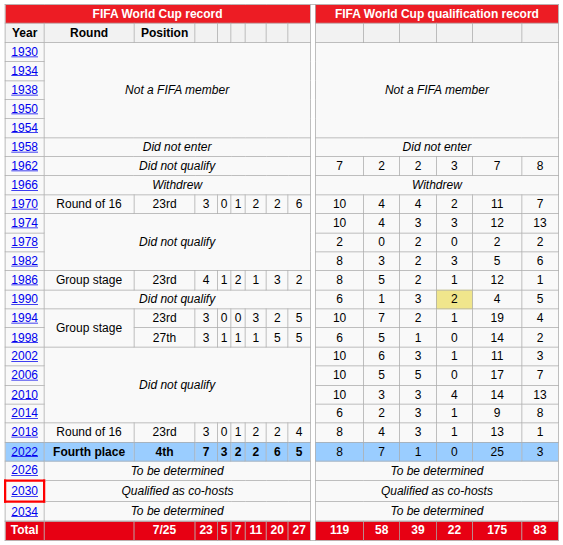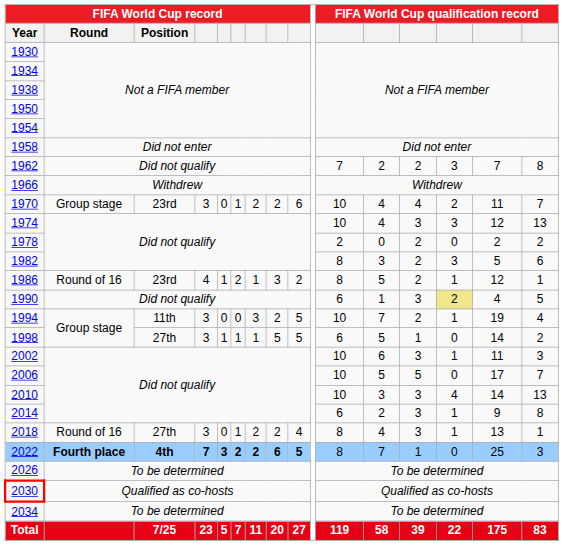 <table class="wikitable" style="text-align:center">
 <tr>
 <th colspan="9" style="color:white; background:#ED1C24;">FIFA World Cup record</th>
 <th style="width:1%;background:white" rowspan="39"></th>
 <th colspan="6" style="color:white; background:#ED1C24;">FIFA World Cup qualification record</th>
 </tr>
 <tr>
 <th>Year</th>
 <th>Round</th>
 <th>Position</th>
 <th></th>
 <th></th>
 <th></th>
 <th></th>
 <th></th>
 <th></th>
 <th></th>
 <th></th>
 <th></th>
 <th></th>
 <th></th>
 <th></th>
 </tr>
 <tr>
 <td> <a href='#'>1930</a></td>
 <td colspan=8 rowspan=5><em>Not a FIFA member</em></td>
 <td colspan=8 rowspan=5><em>Not a FIFA member</em></td>
 </tr>
 <tr>
 <td> <a href='#'>1934</a></td>
 </tr>
 <tr>
 <td> <a href='#'>1938</a></td>
 </tr>
 <tr>
 <td> <a href='#'>1950</a></td>
 </tr>
 <tr>
 <td> <a href='#'>1954</a></td>
 </tr>
 <tr>
 <td> <a href='#'>1958</a></td>
 <td colspan=8><em>Did not enter</em></td>
 <td colspan=8><em>Did not enter</em></td>
 </tr>
 <tr>
 <td> <a href='#'>1962</a></td>
 <td colspan=8><em>Did not qualify</em></td>
 <td>7</td>
 <td>2</td>
 <td>2</td>
 <td>3</td>
 <td>7</td>
 <td>8</td>
 </tr>
 <tr>
 <td> <a href='#'>1966</a></td>
 <td colspan=8><em>Withdrew</em></td>
 <td colspan=6><em>Withdrew</em></td>
 </tr>
 <tr>
 <td> <a href='#'>1970</a></td>
-<td>Round of 16</td>
+<td>Group stage</td>
 <td>23rd</td>
 <td>3</td>
 <td>0</td>
 <td>1</td>
 <td>2</td>
 <td>2</td>
 <td>6</td>
 <td>10</td>
 <td>4</td>
 <td>4</td>
 <td>2</td>
 <td>11</td>
 <td>7</td>
 </tr>
 <tr>
 <td> <a href='#'>1974</a></td>
 <td rowspan=3 colspan=8><em>Did not qualify</em></td>
 <td>10</td>
 <td>4</td>
 <td>3</td>
 <td>3</td>
 <td>12</td>
 <td>13</td>
 </tr>
 <tr>
 <td> <a href='#'>1978</a></td>
 <td>2</td>
 <td>0</td>
 <td>2</td>
 <td>0</td>
 <td>2</td>
 <td>2</td>
 </tr>
 <tr>
 <td> <a href='#'>1982</a></td>
 <td>8</td>
 <td>3</td>
 <td>2</td>
 <td>3</td>
 <td>5</td>
 <td>6</td>
 </tr>
 <tr>
 <td> <a href='#'>1986</a></td>
-<td>Group stage</td>
+<td>Round of 16</td>
 <td>23rd</td>
 <td>4</td>
 <td>1</td>
 <td>2</td>
 <td>1</td>
 <td>3</td>
 <td>2</td>
 <td>8</td>
 <td>5</td>
 <td>2</td>
 <td>1</td>
 <td>12</td>
 <td>1</td>
 </tr>
 <tr>
 <td> <a href='#'>1990</a></td>
 <td colspan=8><em>Did not qualify</em></td>
 <td>6</td>
 <td>1</td>
 <td>3</td>
 <td style="background: khaki;">2</td>
 <td>4</td>
 <td>5</td>
 </tr>
 <tr>
 <td> <a href='#'>1994</a></td>
 <td rowspan=2>Group stage</td>
-<td>23rd</td>
+<td>11th</td>
 <td>3</td>
 <td>0</td>
 <td>0</td>
 <td>3</td>
 <td>2</td>
 <td>5</td>
 <td>10</td>
 <td>7</td>
 <td>2</td>
 <td>1</td>
 <td>19</td>
 <td>4</td>
 </tr>
 <tr>
 <td> <a href='#'>1998</a></td>
 <td>27th</td>
 <td>3</td>
 <td>1</td>
 <td>1</td>
 <td>1</td>
 <td>5</td>
 <td>5</td>
 <td>6</td>
 <td>5</td>
 <td>1</td>
 <td>0</td>
 <td>14</td>
 <td>2</td>
 </tr>
 <tr>
 <td>  <a href='#'>2002</a></td>
 <td colspan=8 rowspan=4><em>Did not qualify</em></td>
 <td>10</td>
 <td>6</td>
 <td>3</td>
 <td>1</td>
 <td>11</td>
 <td>3</td>
 </tr>
 <tr>
 <td> <a href='#'>2006</a></td>
 <td>10</td>
 <td>5</td>
 <td>5</td>
 <td>0</td>
 <td>17</td>
 <td>7</td>
 </tr>
 <tr>
 <td> <a href='#'>2010</a></td>
 <td>10</td>
 <td>3</td>
 <td>3</td>
 <td>4</td>
 <td>14</td>
 <td>13</td>
 </tr>
 <tr>
 <td> <a href='#'>2014</a></td>
 <td>6</td>
 <td>2</td>
 <td>3</td>
 <td>1</td>
 <td>9</td>
 <td>8</td>
 </tr>
 <tr>
 <td> <a href='#'>2018</a></td>
 <td>Round of 16</td>
-<td>23rd</td>
+<td>27th</td>
 <td>3</td>
 <td>0</td>
 <td>1</td>
 <td>2</td>
 <td>2</td>
 <td>4</td>
 <td>8</td>
 <td>4</td>
 <td>3</td>
 <td>1</td>
 <td>13</td>
 <td>1</td>
 </tr>
 <tr bgcolor="#9acdff">
 <td> <a href='#'>2022</a></td>
 <td><strong>Fourth place</strong></td>
 <td><strong>4th</strong></td>
 <td><strong>7</strong></td>
 <td><strong>3</strong></td>
 <td><strong>2</strong></td>
 <td><strong>2</strong></td>
 <td><strong>6</strong></td>
 <td><strong>5</strong></td>
 <td>8</td>
 <td>7</td>
 <td>1</td>
 <td>0</td>
 <td>25</td>
 <td>3</td>
 </tr>
 <tr>
 <td>   <a href='#'>2026</a></td>
 <td colspan="8"><em>To be determined</em></td>
 <td colspan="6"><em>To be determined</em></td>
 </tr>
 <tr>
 <td style="border: 3px solid red">   <a href='#'>2030</a></td>
 <td colspan="8"><em>Qualified as co-hosts</em></td>
 <td colspan="6"><em>Qualified as co-hosts</em></td>
 </tr>
 <tr>
 <td> <a href='#'>2034</a></td>
 <td colspan="8"><em>To be determined</em></td>
 <td colspan="6"><em>To be determined</em></td>
 </tr>
 <tr>
 </tr>
 <tr style="color:white;">
 <th style="background:#E70013;">Total</th>
 <th style="background:#E70013;"></th>
 <th style="background:#E70013;">7/25</th>
 <th style="background:#E70013;">23</th>
 <th style="background:#E70013;">5</th>
 <th style="background:#E70013;">7</th>
 <th style="background:#E70013;">11</th>
 <th style="background:#E70013;">20</th>
 <th style="background:#E70013;">27</th>
 <th style="background:#E70013;">119</th>
 <th style="background:#E70013;">58</th>
 <th style="background:#E70013;">39</th>
 <th style="background:#E70013;">22</th>
 <th style="background:#E70013;">175</th>
 <th style="background:#E70013;">83</th>
 </tr>
 </table>
